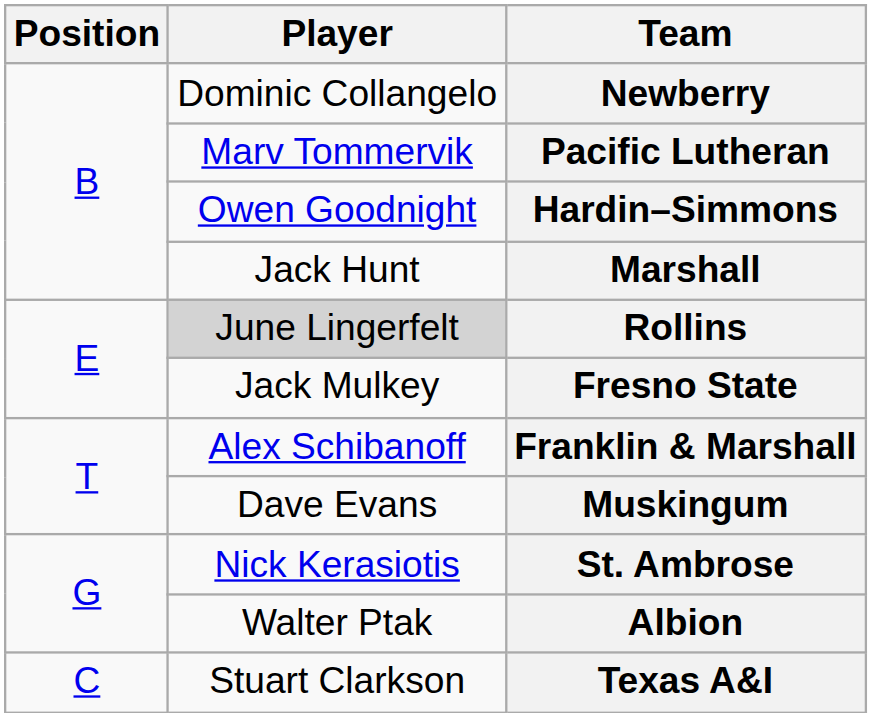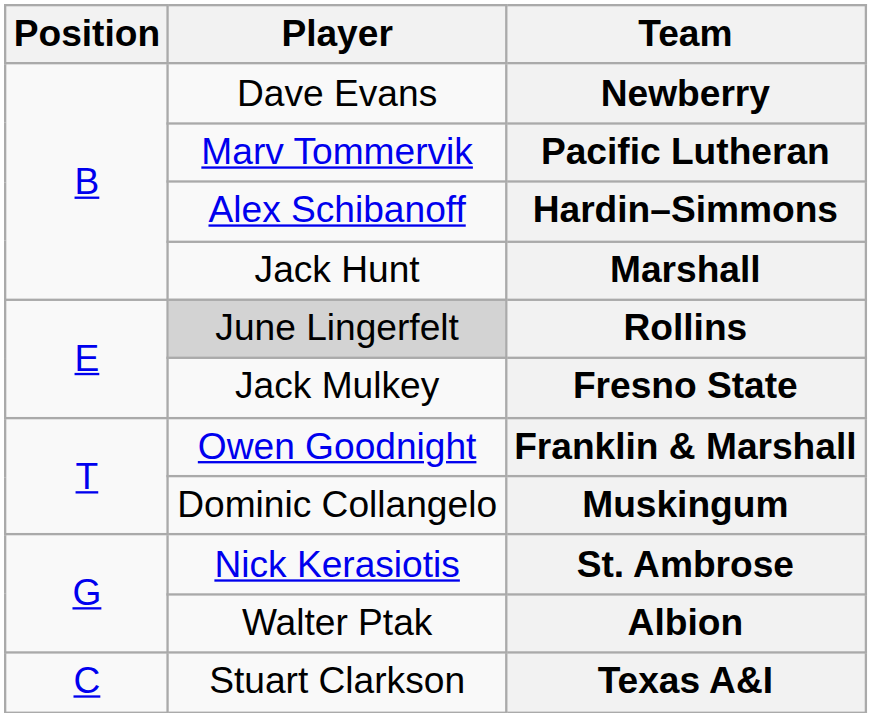 <table class="wikitable">
 <tr>
 <th>Position</th>
 <th>Player</th>
 <th>Team</th>
 </tr>
 <tr style="text-align:center;">
 <td rowspan="4"><a href='#'>B</a></td>
-<td>Dominic Collangelo</td>
+<td>Dave Evans</td>
 <th Style = >Newberry</th>
 </tr>
 <tr style="text-align:center;">
 <td><a href='#'>Marv Tommervik</a></td>
 <th Style = >Pacific Lutheran</th>
 </tr>
 <tr style="text-align:center;">
-<td><a href='#'>Owen Goodnight</a></td>
+<td><a href='#'>Alex Schibanoff</a></td>
 <th Style = >Hardin–Simmons</th>
 </tr>
 <tr style="text-align:center;">
 <td>Jack Hunt</td>
 <th Style = >Marshall</th>
 </tr>
 <tr style="text-align:center;">
 <td rowspan="2"><a href='#'>E</a></td>
 <td style="background: lightgrey;">June Lingerfelt</td>
 <th Style = >Rollins</th>
 </tr>
 <tr style="text-align:center;">
 <td>Jack Mulkey</td>
 <th Style = >Fresno State</th>
 </tr>
 <tr style="text-align:center;">
 <td rowspan="2"><a href='#'>T</a></td>
-<td><a href='#'>Alex Schibanoff</a></td>
+<td><a href='#'>Owen Goodnight</a></td>
 <th Style = >Franklin & Marshall</th>
 </tr>
 <tr style="text-align:center;">
-<td>Dave Evans</td>
+<td>Dominic Collangelo</td>
 <th Style = >Muskingum</th>
 </tr>
 <tr style="text-align:center;">
 <td rowspan="2"><a href='#'>G</a></td>
 <td><a href='#'>Nick Kerasiotis</a></td>
 <th Style = >St. Ambrose</th>
 </tr>
 <tr style="text-align:center;">
 <td>Walter Ptak</td>
 <th Style = >Albion</th>
 </tr>
 <tr style="text-align:center;">
 <td><a href='#'>C</a></td>
 <td>Stuart Clarkson</td>
 <th Style = >Texas A&I</th>
 </tr>
 </table>
